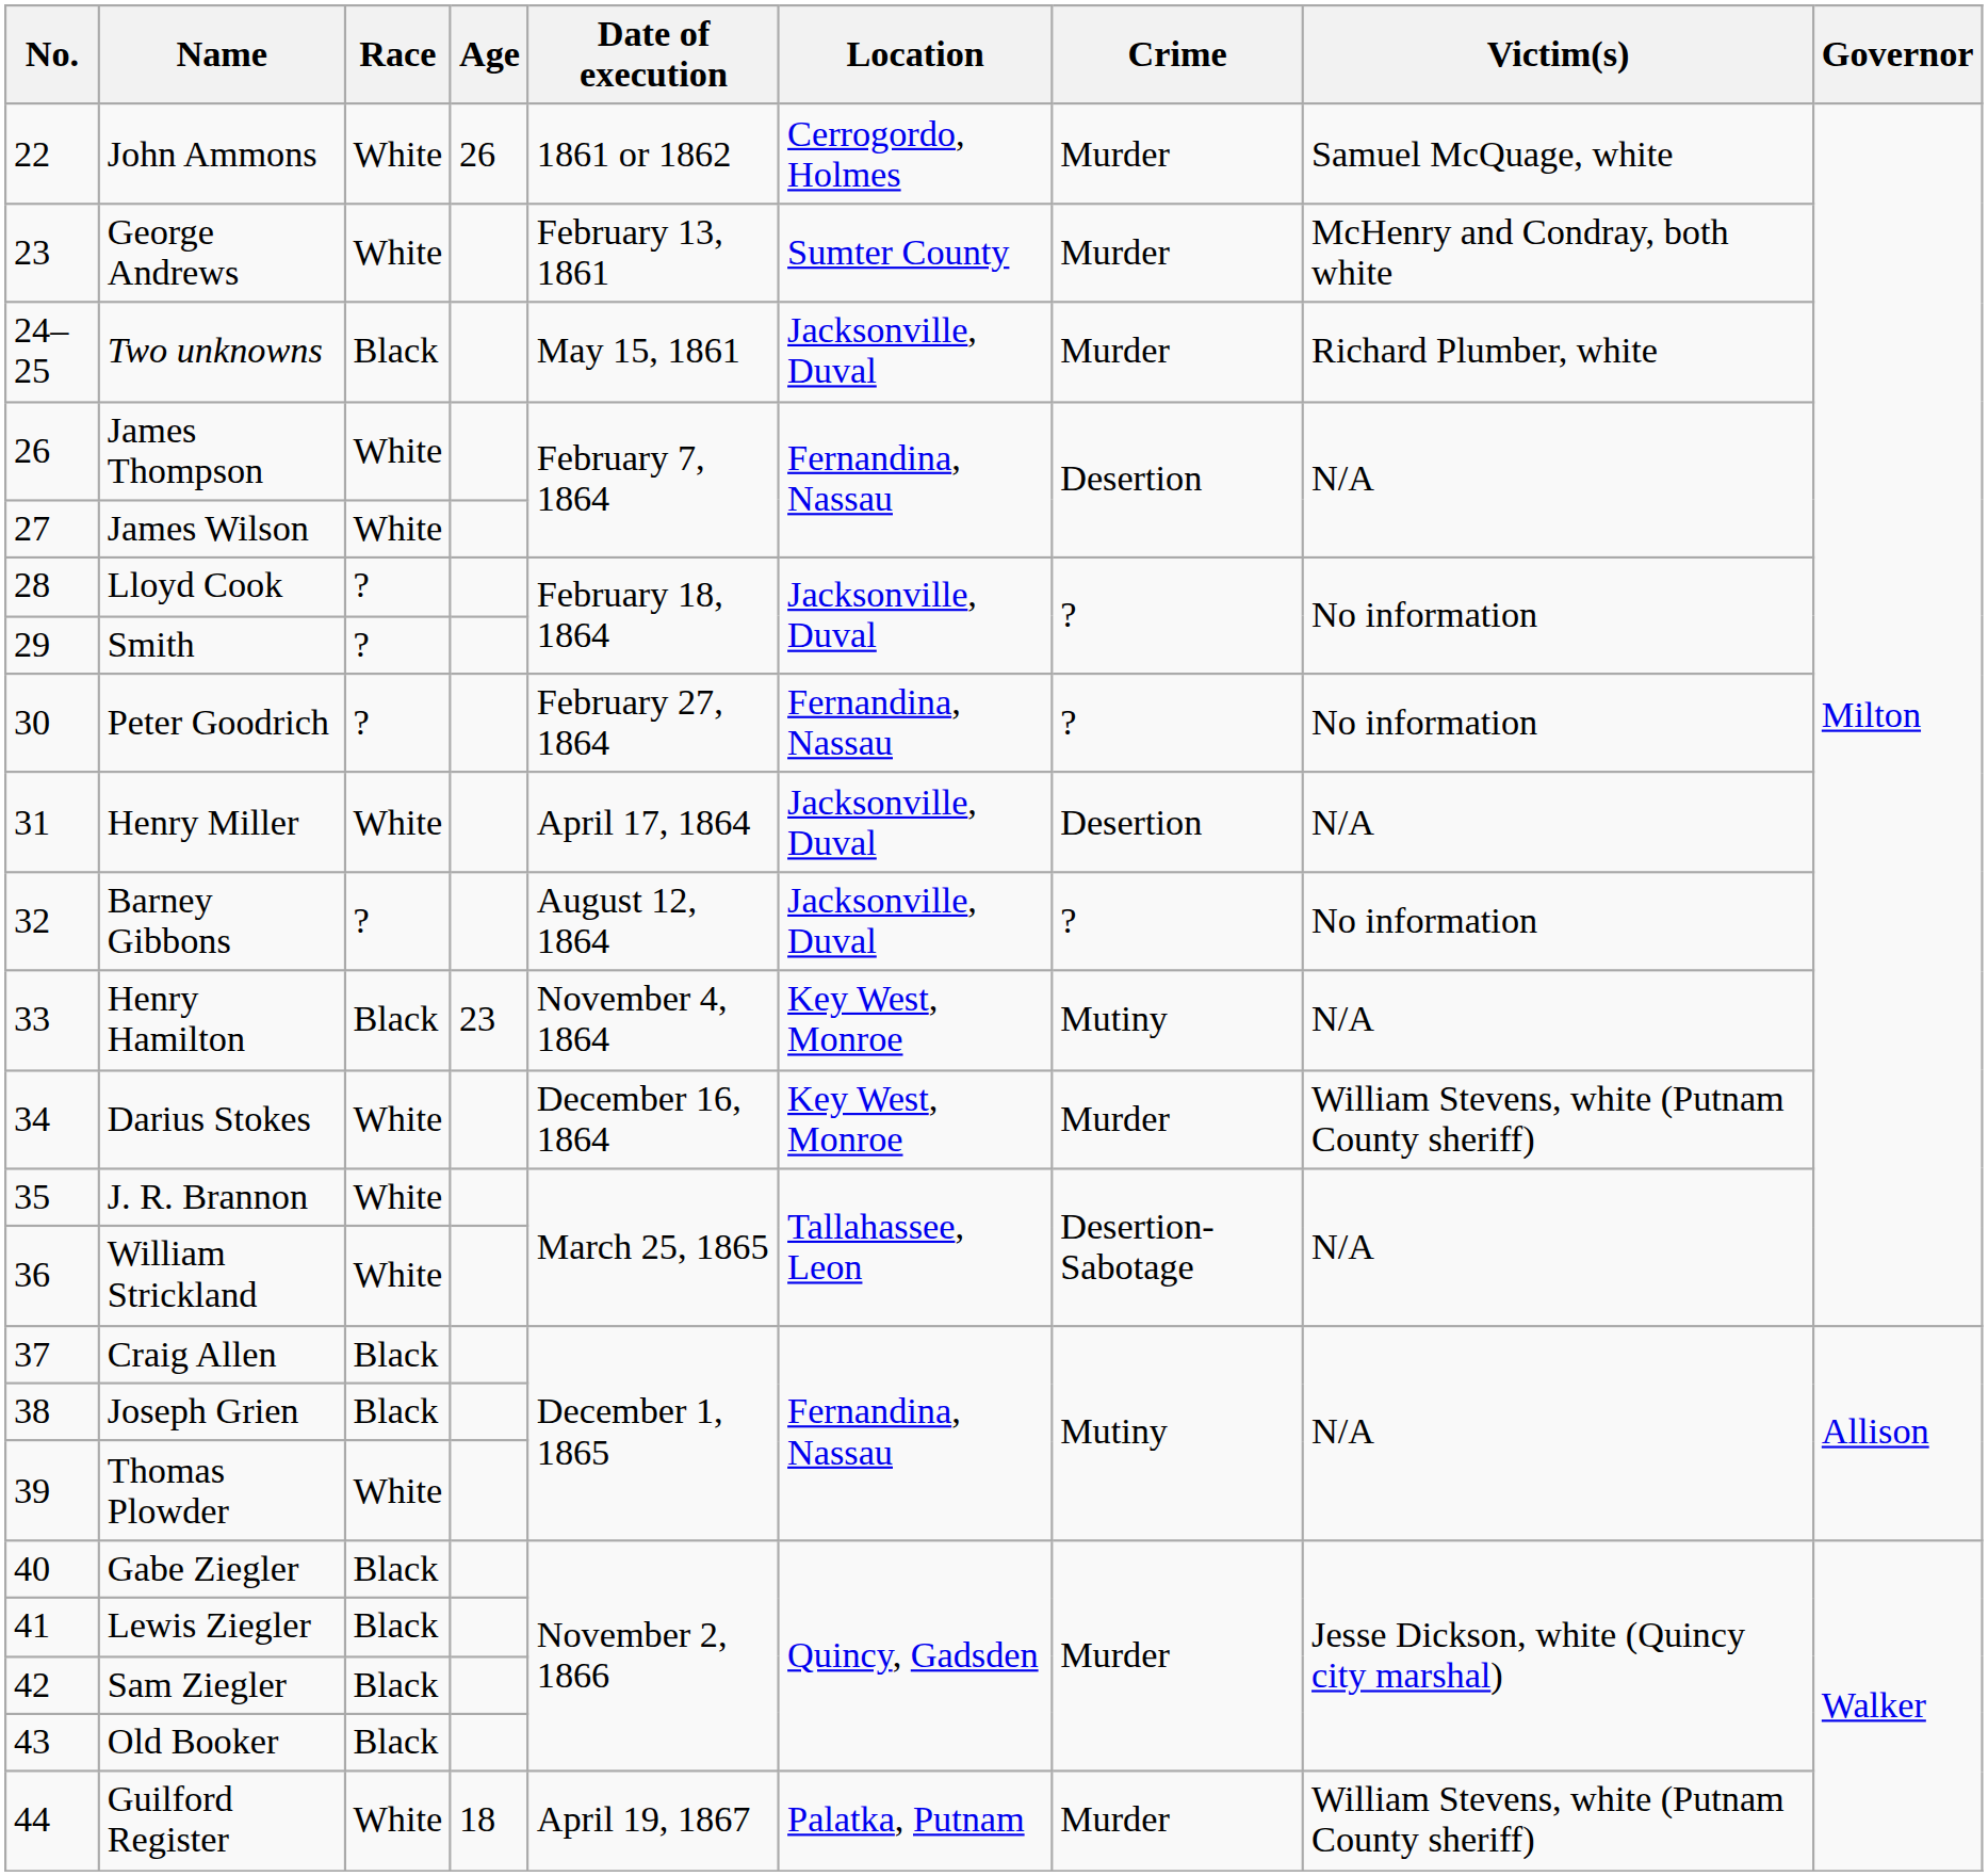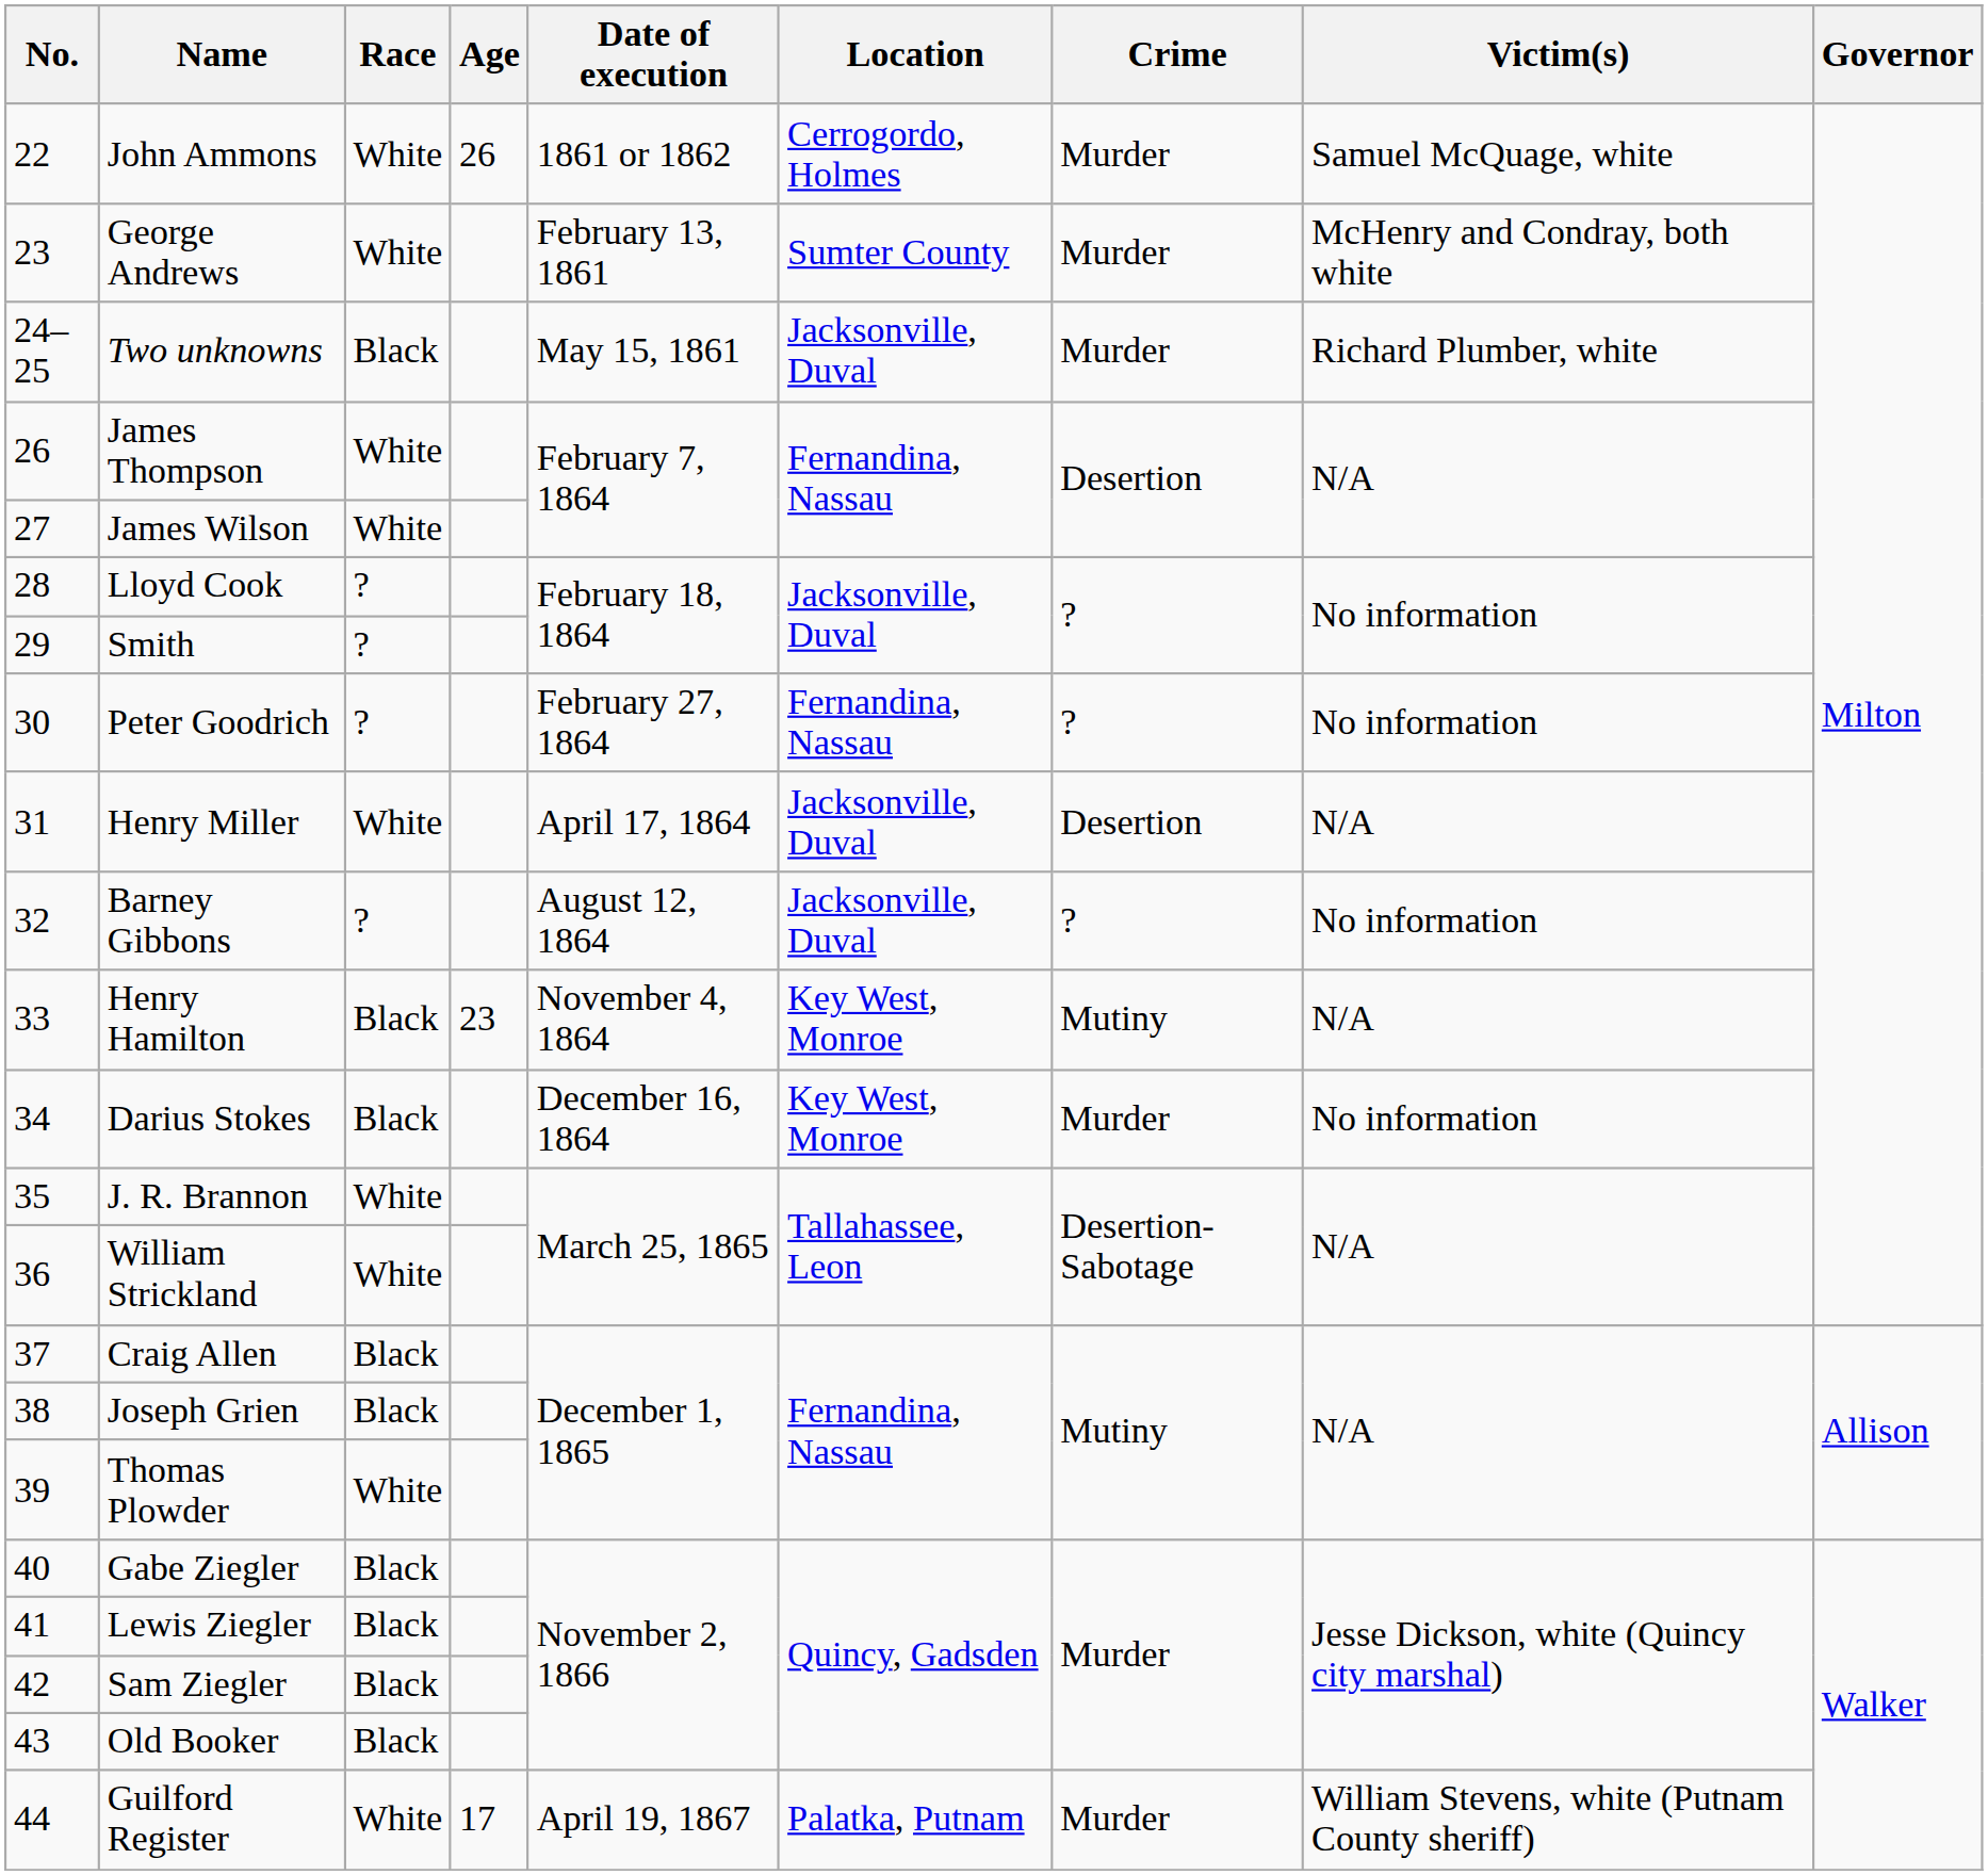 <table class="wikitable sortable">
 <tr>
 <th>No.</th>
 <th>Name</th>
 <th>Race</th>
 <th>Age</th>
 <th>Date of execution</th>
 <th>Location</th>
 <th>Crime</th>
 <th>Victim(s)</th>
 <th>Governor</th>
 </tr>
 <tr>
 <td>22</td>
 <td>John Ammons</td>
 <td>White</td>
 <td>26</td>
 <td>1861 or 1862</td>
 <td><a href='#'>Cerrogordo</a>, <a href='#'>Holmes</a></td>
 <td>Murder</td>
 <td>Samuel McQuage, white</td>
 <td rowspan="14"><a href='#'>Milton</a></td>
 </tr>
 <tr>
 <td>23</td>
 <td>George Andrews</td>
 <td>White</td>
 <td></td>
 <td>February 13, 1861</td>
 <td><a href='#'>Sumter County</a></td>
 <td>Murder</td>
 <td>McHenry and Condray, both white</td>
 </tr>
 <tr>
 <td>24–25</td>
 <td><em>Two unknowns</em></td>
 <td>Black</td>
 <td></td>
 <td>May 15, 1861</td>
 <td><a href='#'>Jacksonville</a>, <a href='#'>Duval</a></td>
 <td>Murder</td>
 <td>Richard Plumber, white</td>
 </tr>
 <tr>
 <td>26</td>
 <td>James Thompson</td>
 <td>White</td>
 <td></td>
 <td rowspan="2">February 7, 1864</td>
 <td rowspan="2"><a href='#'>Fernandina</a>, <a href='#'>Nassau</a></td>
 <td rowspan="2">Desertion</td>
 <td rowspan="2">N/A</td>
 </tr>
 <tr>
 <td>27</td>
 <td>James Wilson</td>
 <td>White</td>
 <td></td>
 </tr>
 <tr>
 <td>28</td>
 <td>Lloyd Cook</td>
 <td>?</td>
 <td></td>
 <td rowspan="2">February 18, 1864</td>
 <td rowspan="2"><a href='#'>Jacksonville</a>, <a href='#'>Duval</a></td>
 <td rowspan="2">?</td>
 <td rowspan="2">No information</td>
 </tr>
 <tr>
 <td>29</td>
 <td>Smith</td>
 <td>?</td>
 <td></td>
 </tr>
 <tr>
 <td>30</td>
 <td>Peter Goodrich</td>
 <td>?</td>
 <td></td>
 <td>February 27, 1864</td>
 <td><a href='#'>Fernandina</a>, <a href='#'>Nassau</a></td>
 <td>?</td>
 <td>No information</td>
 </tr>
 <tr>
 <td>31</td>
 <td>Henry Miller</td>
 <td>White</td>
 <td></td>
 <td>April 17, 1864</td>
 <td><a href='#'>Jacksonville</a>, <a href='#'>Duval</a></td>
 <td>Desertion</td>
 <td>N/A</td>
 </tr>
 <tr>
 <td>32</td>
 <td>Barney Gibbons</td>
 <td>?</td>
 <td></td>
 <td>August 12, 1864</td>
 <td><a href='#'>Jacksonville</a>, <a href='#'>Duval</a></td>
 <td>?</td>
 <td>No information</td>
 </tr>
 <tr>
 <td>33</td>
 <td>Henry Hamilton</td>
 <td>Black</td>
 <td>23</td>
 <td>November 4, 1864</td>
 <td><a href='#'>Key West</a>, <a href='#'>Monroe</a></td>
 <td>Mutiny</td>
 <td>N/A</td>
 </tr>
 <tr>
 <td>34</td>
 <td>Darius Stokes</td>
-<td>White</td>
+<td>Black</td>
 <td></td>
 <td>December 16, 1864</td>
 <td><a href='#'>Key West</a>, <a href='#'>Monroe</a></td>
 <td>Murder</td>
-<td>William Stevens, white (Putnam County sheriff)</td>
+<td>No information</td>
 </tr>
 <tr>
 <td>35</td>
 <td>J. R. Brannon</td>
 <td>White</td>
 <td></td>
 <td rowspan="2">March 25, 1865</td>
 <td rowspan="2"><a href='#'>Tallahassee</a>, <a href='#'>Leon</a></td>
 <td rowspan="2">Desertion-Sabotage</td>
 <td rowspan="2">N/A</td>
 </tr>
 <tr>
 <td>36</td>
 <td>William Strickland</td>
 <td>White</td>
 <td></td>
 </tr>
 <tr>
 <td>37</td>
 <td>Craig Allen</td>
 <td>Black</td>
 <td></td>
 <td rowspan="3">December 1, 1865</td>
 <td rowspan="3"><a href='#'>Fernandina</a>, <a href='#'>Nassau</a></td>
 <td rowspan="3">Mutiny</td>
 <td rowspan="3">N/A</td>
 <td rowspan="3"><a href='#'>Allison</a></td>
 </tr>
 <tr>
 <td>38</td>
 <td>Joseph Grien</td>
 <td>Black</td>
 <td></td>
 </tr>
 <tr>
 <td>39</td>
 <td>Thomas Plowder</td>
 <td>White</td>
 <td></td>
 </tr>
 <tr>
 <td>40</td>
 <td>Gabe Ziegler</td>
 <td>Black</td>
 <td></td>
 <td rowspan="4">November 2, 1866</td>
 <td rowspan="4"><a href='#'>Quincy</a>, <a href='#'>Gadsden</a></td>
 <td rowspan="4">Murder</td>
 <td rowspan="4">Jesse Dickson, white (Quincy <a href='#'>city marshal</a>)</td>
 <td rowspan="5"><a href='#'>Walker</a></td>
 </tr>
 <tr>
 <td>41</td>
 <td>Lewis Ziegler</td>
 <td>Black</td>
 <td></td>
 </tr>
 <tr>
 <td>42</td>
 <td>Sam Ziegler</td>
 <td>Black</td>
 <td></td>
 </tr>
 <tr>
 <td>43</td>
 <td>Old Booker</td>
 <td>Black</td>
 <td></td>
 </tr>
 <tr>
 <td>44</td>
 <td>Guilford Register</td>
 <td>White</td>
-<td>18</td>
+<td>17</td>
 <td>April 19, 1867</td>
 <td><a href='#'>Palatka</a>, <a href='#'>Putnam</a></td>
 <td>Murder</td>
 <td>William Stevens, white (Putnam County sheriff)</td>
 </tr>
 <tr>
 </tr>
 </table>
